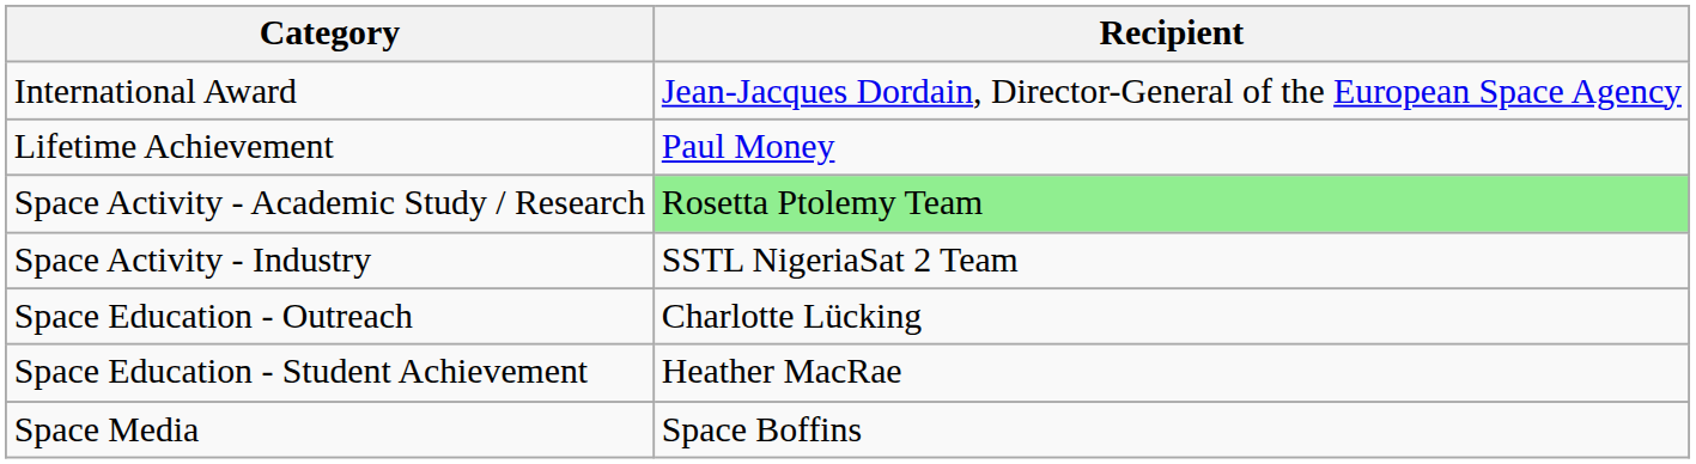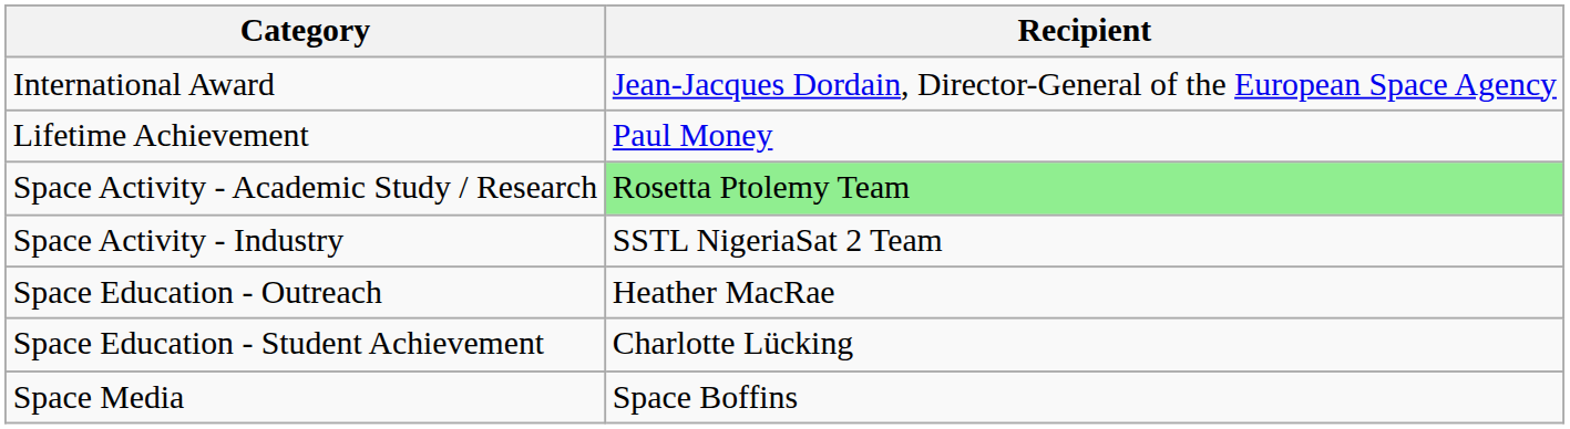 <table class="wikitable">
 <tr>
 <th>Category</th>
 <th>Recipient</th>
 </tr>
 <tr>
 <td>International Award</td>
 <td><a href='#'>Jean-Jacques Dordain</a>, Director-General of the <a href='#'>European Space Agency</a></td>
 </tr>
 <tr>
 <td>Lifetime Achievement</td>
 <td><a href='#'>Paul Money</a></td>
 </tr>
 <tr>
 <td>Space Activity - Academic Study / Research</td>
 <td style="background: lightgreen;">Rosetta Ptolemy Team</td>
 </tr>
 <tr>
 <td>Space Activity - Industry</td>
 <td>SSTL NigeriaSat 2 Team</td>
 </tr>
 <tr>
 <td>Space Education - Outreach</td>
-<td>Charlotte Lücking</td>
+<td>Heather MacRae</td>
 </tr>
 <tr>
 <td>Space Education - Student Achievement</td>
-<td>Heather MacRae</td>
+<td>Charlotte Lücking</td>
 </tr>
 <tr>
 <td>Space Media</td>
 <td>Space Boffins</td>
 </tr>
 </table>
